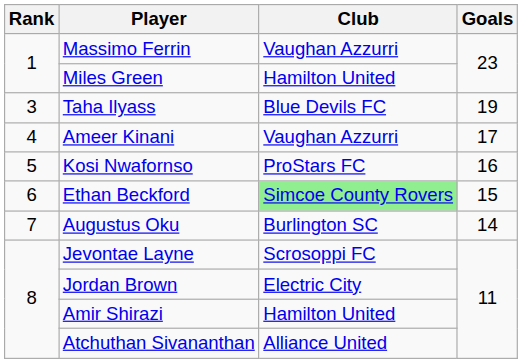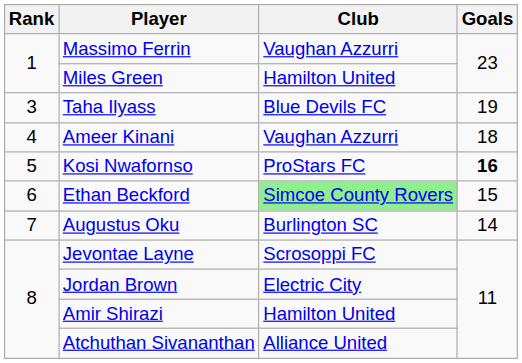 <table class="wikitable">
 <tr>
 <th>Rank</th>
 <th>Player</th>
 <th>Club</th>
 <th>Goals</th>
 </tr>
 <tr>
 <td style="text-align:center" rowspan="2">1</td>
 <td><a href='#'>Massimo Ferrin</a></td>
 <td><a href='#'>Vaughan Azzurri</a></td>
 <td style="text-align:center" rowspan="2">23</td>
 </tr>
 <tr>
 <td><a href='#'>Miles Green</a></td>
 <td><a href='#'>Hamilton United</a></td>
 </tr>
 <tr>
 <td style="text-align:center" rowspan="1">3</td>
 <td><a href='#'>Taha Ilyass</a></td>
 <td><a href='#'>Blue Devils FC</a></td>
 <td style="text-align:center" rowspan="1">19</td>
 </tr>
 <tr>
 <td style="text-align:center" rowspan="1">4</td>
 <td><a href='#'>Ameer Kinani</a></td>
 <td><a href='#'>Vaughan Azzurri</a></td>
-<td style="text-align:center" rowspan="1">17</td>
+<td style="text-align:center" rowspan="1">18</td>
 </tr>
 <tr>
 <td style="text-align:center" rowspan="1">5</td>
 <td><a href='#'>Kosi Nwafornso</a></td>
 <td><a href='#'>ProStars FC</a></td>
-<td style="text-align:center" rowspan="1">16</td>
+<td style="text-align:center" rowspan="1"><strong>16</strong></td>
 </tr>
 <tr>
 <td style="text-align:center" rowspan="1">6</td>
 <td><a href='#'>Ethan Beckford</a></td>
 <td style="background: lightgreen;"><a href='#'>Simcoe County Rovers</a></td>
 <td style="text-align:center" rowspan="1">15</td>
 </tr>
 <tr>
 <td style="text-align:center" rowspan="1">7</td>
 <td><a href='#'>Augustus Oku</a></td>
 <td><a href='#'>Burlington SC</a></td>
 <td style="text-align:center" rowspan="1">14</td>
 </tr>
 <tr>
 <td style="text-align:center" rowspan="4">8</td>
 <td><a href='#'>Jevontae Layne</a></td>
 <td><a href='#'>Scrosoppi FC</a></td>
 <td style="text-align:center" rowspan="4">11</td>
 </tr>
 <tr>
 <td><a href='#'>Jordan Brown</a></td>
 <td><a href='#'>Electric City</a></td>
 </tr>
 <tr>
 <td><a href='#'>Amir Shirazi</a></td>
 <td><a href='#'>Hamilton United</a></td>
 </tr>
 <tr>
 <td><a href='#'>Atchuthan Sivananthan</a></td>
 <td><a href='#'>Alliance United</a></td>
 </tr>
 </table>
